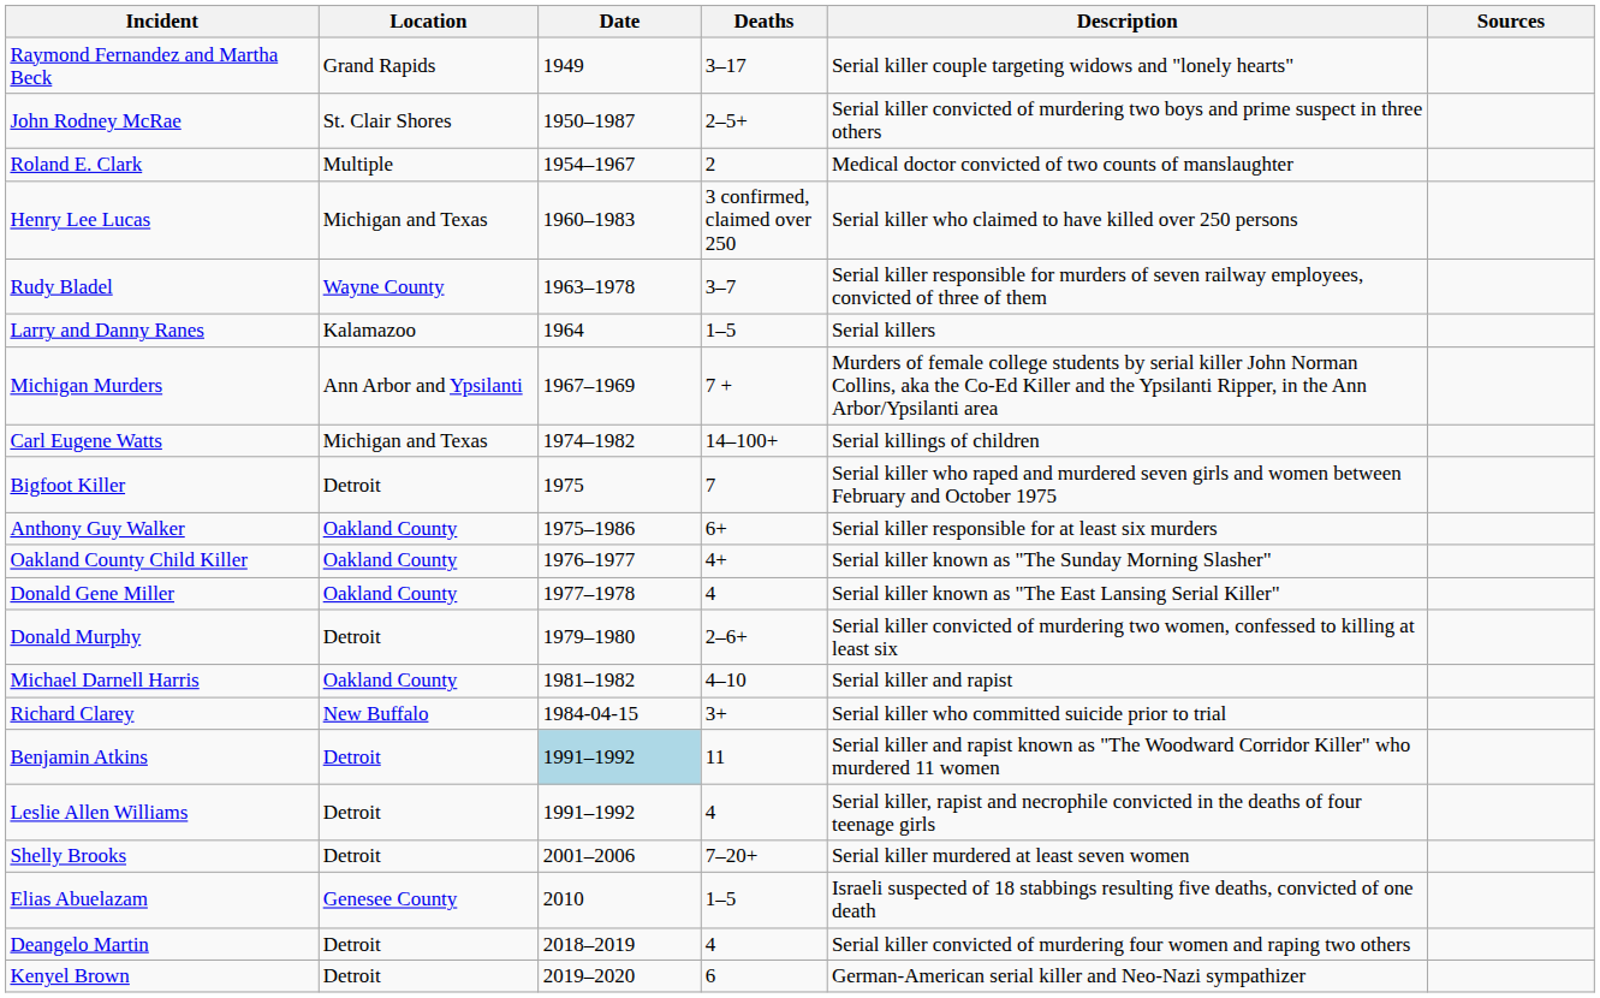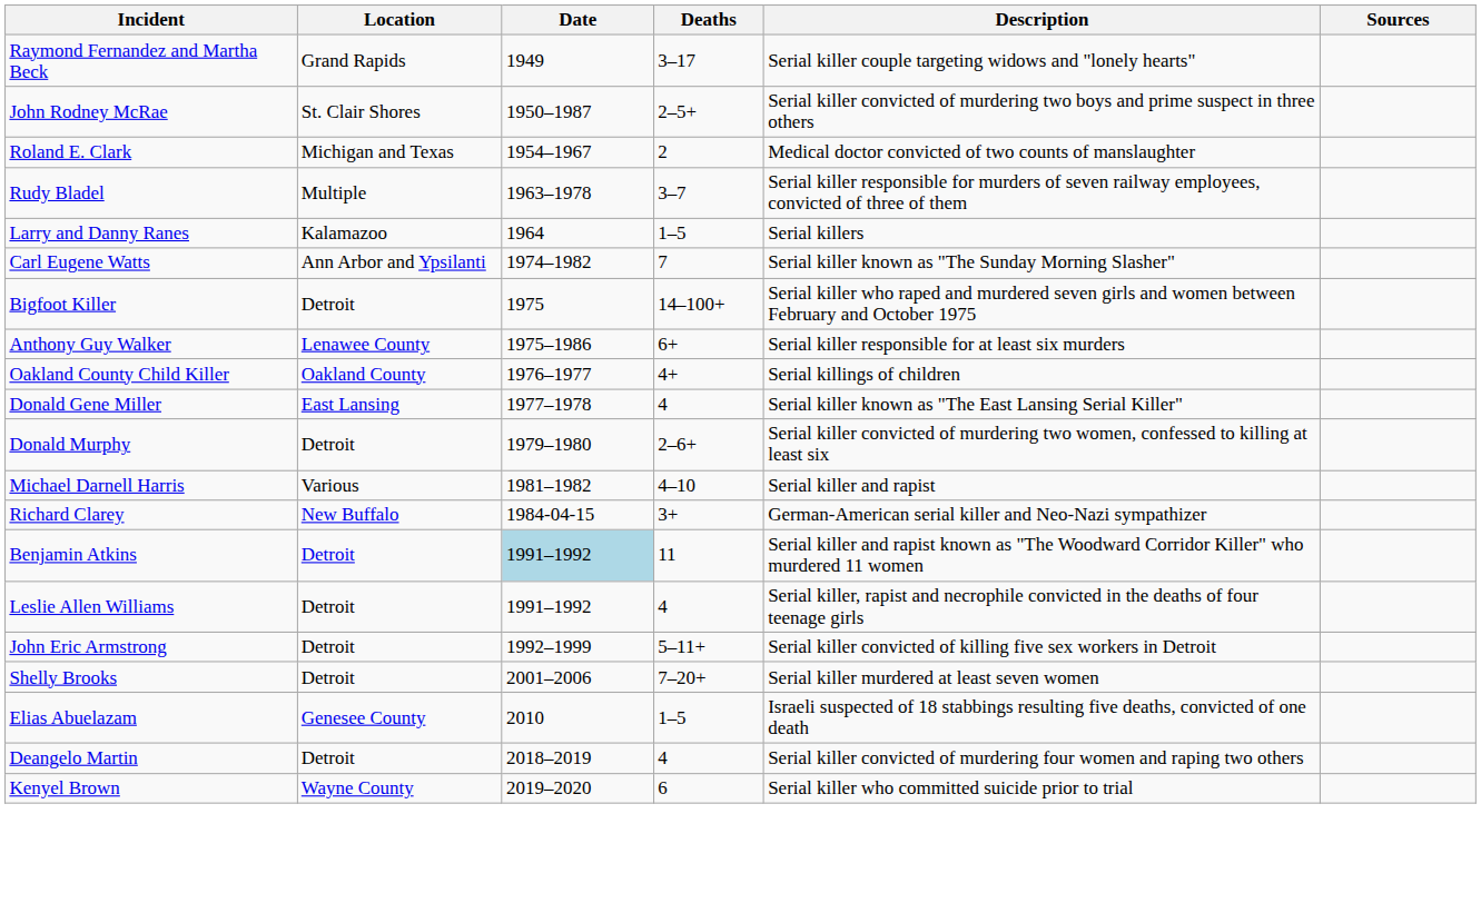 <table class="wikitable sortable">
 <tr>
 <th width="300">Incident</th>
 <th width="200">Location</th>
 <th width="150">Date</th>
 <th width="100">Deaths</th>
 <th width="600">Description</th>
 <th width="150">Sources</th>
 </tr>
 <tr>
 <td><a href='#'>Raymond Fernandez and Martha Beck</a></td>
 <td>Grand Rapids</td>
 <td>1949</td>
 <td>3–17</td>
 <td>Serial killer couple targeting widows and "lonely hearts"</td>
 <td></td>
 </tr>
 <tr>
 <td><a href='#'>John Rodney McRae</a></td>
 <td>St. Clair Shores</td>
 <td>1950–1987</td>
 <td>2–5+</td>
 <td>Serial killer convicted of murdering two boys and prime suspect in three others</td>
 <td></td>
 </tr>
 <tr>
 <td><a href='#'>Roland E. Clark</a></td>
-<td>Multiple</td>
+<td>Michigan and Texas</td>
 <td>1954–1967</td>
 <td>2</td>
 <td>Medical doctor convicted of two counts of manslaughter</td>
 <td></td>
 </tr>
 <tr>
-<td><a href='#'>Henry Lee Lucas</a></td>
-<td>Michigan and Texas</td>
-<td>1960–1983</td>
-<td>3 confirmed, claimed over 250</td>
-<td>Serial killer who claimed to have killed over 250 persons</td>
-<td></td>
-</tr>
-<tr>
 <td><a href='#'>Rudy Bladel</a></td>
-<td><a href='#'>Wayne County</a></td>
+<td>Multiple</td>
 <td>1963–1978</td>
 <td>3–7</td>
 <td>Serial killer responsible for murders of seven railway employees, convicted of three of them</td>
 <td></td>
 </tr>
 <tr>
 <td><a href='#'>Larry and Danny Ranes</a></td>
 <td>Kalamazoo</td>
 <td>1964</td>
 <td>1–5</td>
 <td>Serial killers</td>
 <td></td>
 </tr>
 <tr>
-<td><a href='#'>Michigan Murders</a></td>
+<td><a href='#'>Carl Eugene Watts</a></td>
 <td>Ann Arbor and <a href='#'>Ypsilanti</a></td>
-<td>1967–1969</td>
-<td>7 +</td>
-<td>Murders of female college students by serial killer John Norman Collins, aka the Co-Ed Killer and the Ypsilanti Ripper, in the Ann Arbor/Ypsilanti area</td>
-<td></td>
-</tr>
-<tr>
-<td><a href='#'>Carl Eugene Watts</a></td>
-<td>Michigan and Texas</td>
 <td>1974–1982</td>
-<td>14–100+</td>
-<td>Serial killings of children</td>
+<td>7</td>
+<td>Serial killer known as "The Sunday Morning Slasher"</td>
 <td></td>
 </tr>
 <tr>
 <td><a href='#'>Bigfoot Killer</a></td>
 <td>Detroit</td>
 <td>1975</td>
-<td>7</td>
+<td>14–100+</td>
 <td>Serial killer who raped and murdered seven girls and women between February and October 1975</td>
 <td></td>
 </tr>
 <tr>
 <td><a href='#'>Anthony Guy Walker</a></td>
-<td><a href='#'>Oakland County</a></td>
+<td><a href='#'>Lenawee County</a></td>
 <td>1975–1986</td>
 <td>6+</td>
 <td>Serial killer responsible for at least six murders</td>
 <td></td>
 </tr>
 <tr>
 <td><a href='#'>Oakland County Child Killer</a></td>
 <td><a href='#'>Oakland County</a></td>
 <td>1976–1977</td>
 <td>4+</td>
-<td>Serial killer known as "The Sunday Morning Slasher"</td>
+<td>Serial killings of children</td>
 <td></td>
 </tr>
 <tr>
 <td><a href='#'>Donald Gene Miller</a></td>
-<td><a href='#'>Oakland County</a></td>
+<td><a href='#'>East Lansing</a></td>
 <td>1977–1978</td>
 <td>4</td>
 <td>Serial killer known as "The East Lansing Serial Killer"</td>
 <td></td>
 </tr>
 <tr>
 <td><a href='#'>Donald Murphy</a></td>
 <td>Detroit</td>
 <td>1979–1980</td>
 <td>2–6+</td>
 <td>Serial killer convicted of murdering two women, confessed to killing at least six</td>
 <td></td>
 </tr>
 <tr>
 <td><a href='#'>Michael Darnell Harris</a></td>
-<td><a href='#'>Oakland County</a></td>
+<td>Various</td>
 <td>1981–1982</td>
 <td>4–10</td>
 <td>Serial killer and rapist</td>
 <td></td>
 </tr>
 <tr>
 <td><a href='#'>Richard Clarey</a></td>
 <td><a href='#'>New Buffalo</a></td>
 <td>1984-04-15</td>
 <td>3+</td>
-<td>Serial killer who committed suicide prior to trial</td>
+<td>German-American serial killer and Neo-Nazi sympathizer</td>
 <td></td>
 </tr>
 <tr>
 <td><a href='#'>Benjamin Atkins</a></td>
 <td><a href='#'>Detroit</a></td>
 <td style="background: lightblue;">1991–1992</td>
 <td>11</td>
 <td>Serial killer and rapist known as "The Woodward Corridor Killer" who murdered 11 women</td>
 <td></td>
 </tr>
 <tr>
 <td><a href='#'>Leslie Allen Williams</a></td>
 <td>Detroit</td>
 <td>1991–1992</td>
 <td>4</td>
 <td>Serial killer, rapist and necrophile convicted in the deaths of four teenage girls</td>
+<td></td>
+</tr>
+<tr>
+<td><a href='#'>John Eric Armstrong</a></td>
+<td>Detroit</td>
+<td>1992–1999</td>
+<td>5–11+</td>
+<td>Serial killer convicted of killing five sex workers in Detroit</td>
 <td></td>
 </tr>
 <tr>
 <td><a href='#'>Shelly Brooks</a></td>
 <td>Detroit</td>
 <td>2001–2006</td>
 <td>7–20+</td>
 <td>Serial killer murdered at least seven women</td>
 <td></td>
 </tr>
 <tr>
 <td><a href='#'>Elias Abuelazam</a></td>
 <td><a href='#'>Genesee County</a></td>
 <td>2010</td>
 <td>1–5</td>
 <td>Israeli suspected of 18 stabbings resulting five deaths, convicted of one death</td>
 <td></td>
 </tr>
 <tr>
 <td><a href='#'>Deangelo Martin</a></td>
 <td>Detroit</td>
 <td>2018–2019</td>
 <td>4</td>
 <td>Serial killer convicted of murdering four women and raping two others</td>
 <td></td>
 </tr>
 <tr>
 <td><a href='#'>Kenyel Brown</a></td>
-<td>Detroit</td>
+<td><a href='#'>Wayne County</a></td>
 <td>2019–2020</td>
 <td>6</td>
-<td>German-American serial killer and Neo-Nazi sympathizer</td>
+<td>Serial killer who committed suicide prior to trial</td>
 <td></td>
 </tr>
 </table>
